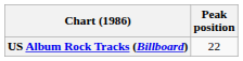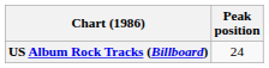 <table class="wikitable sortable plainrowheaders">
 <tr>
 <th>Chart (1986)</th>
 <th>Peak<br>position</th>
 </tr>
 <tr>
 <th scope="row">US <a href='#'>Album Rock Tracks</a> (<em><a href='#'>Billboard</a></em>)</th>
-<td style="text-align:center;">22</td>
+<td style="text-align:center;">24</td>
 </tr>
 </table>
